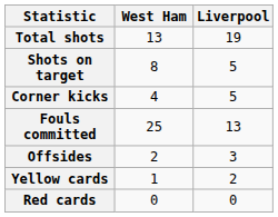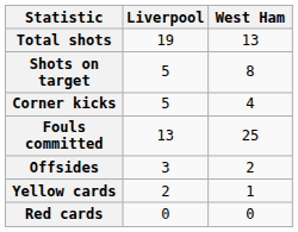 <table class="wikitable plainrowheaders" style="text-align:center">
 <tr>
 <th scope="col" style="width:100px">Statistic</th>
+<th scope="col" style="width:70px">Liverpool</th>
 <th scope="col" style="width:70px">West Ham</th>
-<th scope="col" style="width:70px">Liverpool</th>
 </tr>
 <tr>
 <th scope=row>Total shots</th>
+<td>19</td>
 <td>13</td>
-<td>19</td>
 </tr>
 <tr>
 <th scope=row>Shots on target</th>
+<td>5</td>
 <td>8</td>
-<td>5</td>
 </tr>
 <tr>
 <th scope=row>Corner kicks</th>
+<td>5</td>
 <td>4</td>
-<td>5</td>
 </tr>
 <tr>
 <th scope=row>Fouls committed</th>
+<td>13</td>
 <td>25</td>
-<td>13</td>
 </tr>
 <tr>
 <th scope=row>Offsides</th>
+<td>3</td>
 <td>2</td>
-<td>3</td>
 </tr>
 <tr>
 <th scope=row>Yellow cards</th>
+<td>2</td>
 <td>1</td>
-<td>2</td>
 </tr>
 <tr>
 <th scope=row>Red cards</th>
 <td>0</td>
 <td>0</td>
 </tr>
 </table>
